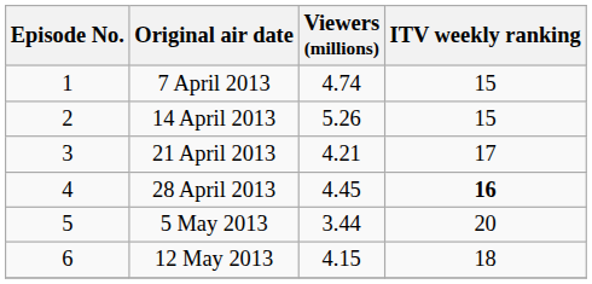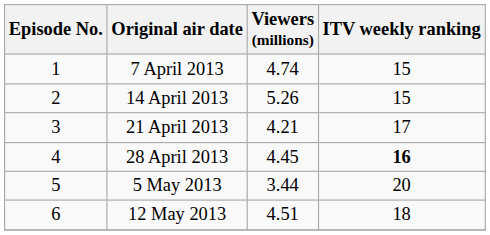 <table class="wikitable" style="text-align:center;">
 <tr>
 <th>Episode No.</th>
 <th>Original air date</th>
 <th>Viewers<br><small>(millions)</small></th>
 <th>ITV weekly ranking</th>
 </tr>
 <tr>
 <td>1</td>
 <td>7 April 2013</td>
 <td>4.74</td>
 <td>15</td>
 </tr>
 <tr>
 <td>2</td>
 <td>14 April 2013</td>
 <td>5.26</td>
 <td>15</td>
 </tr>
 <tr>
 <td>3</td>
 <td>21 April 2013</td>
 <td>4.21</td>
 <td>17</td>
 </tr>
 <tr>
 <td>4</td>
 <td>28 April 2013</td>
 <td>4.45</td>
 <td><strong>16</strong></td>
 </tr>
 <tr>
 <td>5</td>
 <td>5 May 2013</td>
 <td>3.44</td>
 <td>20</td>
 </tr>
 <tr>
 <td>6</td>
 <td>12 May 2013</td>
-<td>4.15</td>
+<td>4.51</td>
 <td>18</td>
 </tr>
 <tr>
 </tr>
 </table>
